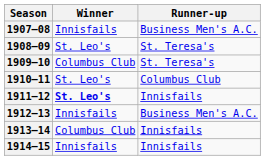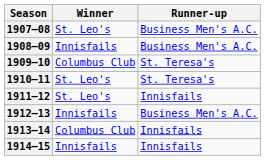 <table class="wikitable plainrowheaders sortable">
 <tr>
 <th scope=col>Season</th>
 <th scope=col>Winner</th>
 <th scope=col>Runner-up</th>
 </tr>
 <tr>
 <th scope=row>1907–08</th>
-<td><a href='#'>Innisfails</a></td>
+<td><a href='#'>St. Leo's</a></td>
 <td><a href='#'>Business Men's A.C.</a></td>
 </tr>
 <tr>
 <th scope=row>1908–09</th>
-<td><a href='#'>St. Leo's</a></td>
-<td><a href='#'>St. Teresa's</a></td>
+<td><a href='#'>Innisfails</a></td>
+<td><a href='#'>Business Men's A.C.</a></td>
 </tr>
 <tr>
 <th scope=row>1909–10</th>
 <td><a href='#'>Columbus Club</a></td>
 <td><a href='#'>St. Teresa's</a></td>
 </tr>
 <tr>
 <th scope=row>1910–11</th>
 <td><a href='#'>St. Leo's</a></td>
-<td><a href='#'>Columbus Club</a></td>
+<td><a href='#'>St. Teresa's</a></td>
 </tr>
 <tr>
 <th scope=row>1911–12</th>
-<td><strong><a href='#'>St. Leo's</a></strong></td>
+<td><a href='#'>St. Leo's</a></td>
 <td><a href='#'>Innisfails</a></td>
 </tr>
 <tr>
 <th scope=row>1912–13</th>
 <td><a href='#'>Innisfails</a></td>
 <td><a href='#'>Business Men's A.C.</a></td>
 </tr>
 <tr>
 <th scope=row>1913–14</th>
 <td><a href='#'>Columbus Club</a></td>
 <td><a href='#'>Innisfails</a></td>
 </tr>
 <tr>
 <th scope=row>1914–15</th>
 <td><a href='#'>Innisfails</a></td>
 <td><a href='#'>Innisfails</a></td>
 </tr>
 </table>
